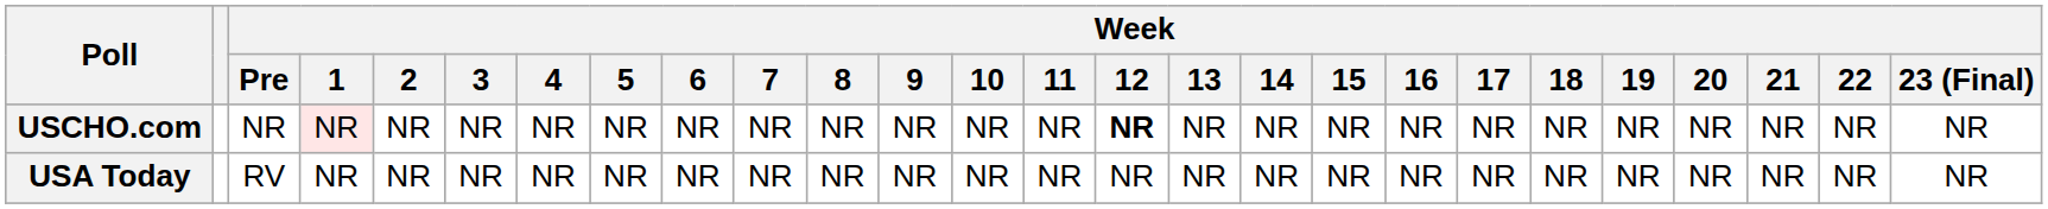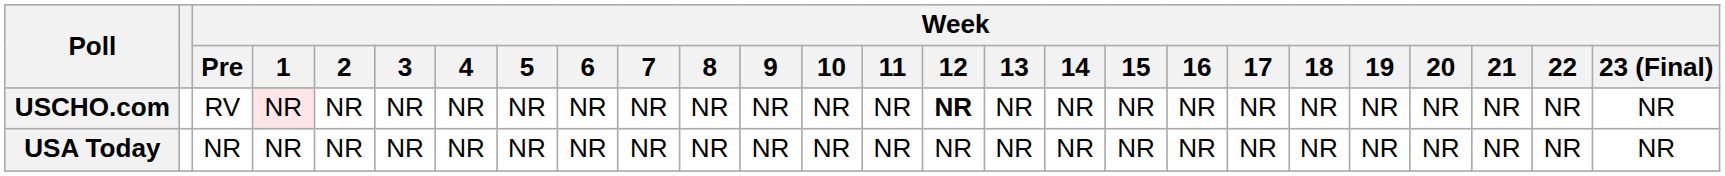 <table class="wikitable" style="white-space:nowrap;">
 <tr>
 <th scope="col" width="100" rowspan="2">Poll</th>
 <th rowspan="2"></th>
 <th colspan="25">Week</th>
 </tr>
 <tr>
 <th scope="col" width="30">Pre</th>
 <th scope="col" width="30">1</th>
 <th scope="col" width="30">2</th>
 <th scope="col" width="30">3</th>
 <th scope="col" width="30">4</th>
 <th scope="col" width="30">5</th>
 <th scope="col" width="30">6</th>
 <th scope="col" width="30">7</th>
 <th scope="col" width="30">8</th>
 <th scope="col" width="30">9</th>
 <th scope="col" width="30">10</th>
 <th scope="col" width="30">11</th>
 <th scope="col" width="30">12</th>
 <th scope="col" width="30">13</th>
 <th scope="col" width="30">14</th>
 <th scope="col" width="30">15</th>
 <th scope="col" width="30">16</th>
 <th scope="col" width="30">17</th>
 <th scope="col" width="30">18</th>
 <th scope="col" width="30">19</th>
 <th scope="col" width="30">20</th>
 <th scope="col" width="30">21</th>
 <th scope="col" width="30">22</th>
 <th scope="col" width="30">23 (Final)</th>
 </tr>
 <tr style="text-align:center;">
 <th>USCHO.com</th>
 <td bgcolor=FFFFFF></td>
-<td bgcolor=FFFFFF>NR</td>
+<td bgcolor=FFFFFF>RV</td>
 <td bgcolor=FFE6E6>NR</td>
 <td bgcolor=FFFFFF>NR</td>
 <td bgcolor=FFFFFF>NR</td>
 <td bgcolor=FFFFFF>NR</td>
 <td bgcolor=FFFFFF>NR</td>
 <td bgcolor=FFFFFF>NR</td>
 <td bgcolor=FFFFFF>NR</td>
 <td bgcolor=FFFFFF>NR</td>
 <td bgcolor=FFFFFF>NR</td>
 <td bgcolor=FFFFFF>NR</td>
 <td bgcolor=FFFFFF>NR</td>
 <td bgcolor=FFFFFF><strong>NR</strong></td>
 <td bgcolor=FFFFFF>NR</td>
 <td bgcolor=FFFFFF>NR</td>
 <td bgcolor=FFFFFF>NR</td>
 <td bgcolor=FFFFFF>NR</td>
 <td bgcolor=FFFFFF>NR</td>
 <td bgcolor=FFFFFF>NR</td>
 <td bgcolor=FFFFFF>NR</td>
 <td bgcolor=FFFFFF>NR</td>
 <td bgcolor=FFFFFF>NR</td>
 <td bgcolor=FFFFFF>NR</td>
 <td bgcolor=FFFFFF>NR</td>
 </tr>
 <tr style="text-align:center;">
 <th>USA Today</th>
 <td bgcolor=FFFFFF></td>
-<td bgcolor=FFFFFF>RV</td>
+<td bgcolor=FFFFFF>NR</td>
 <td bgcolor=FFFFFF>NR</td>
 <td bgcolor=FFFFFF>NR</td>
 <td bgcolor=FFFFFF>NR</td>
 <td bgcolor=FFFFFF>NR</td>
 <td bgcolor=FFFFFF>NR</td>
 <td bgcolor=FFFFFF>NR</td>
 <td bgcolor=FFFFFF>NR</td>
 <td bgcolor=FFFFFF>NR</td>
 <td bgcolor=FFFFFF>NR</td>
 <td bgcolor=FFFFFF>NR</td>
 <td bgcolor=FFFFFF>NR</td>
 <td bgcolor=FFFFFF>NR</td>
 <td bgcolor=FFFFFF>NR</td>
 <td bgcolor=FFFFFF>NR</td>
 <td bgcolor=FFFFFF>NR</td>
 <td bgcolor=FFFFFF>NR</td>
 <td bgcolor=FFFFFF>NR</td>
 <td bgcolor=FFFFFF>NR</td>
 <td bgcolor=FFFFFF>NR</td>
 <td bgcolor=FFFFFF>NR</td>
 <td bgcolor=FFFFFF>NR</td>
 <td bgcolor=FFFFFF>NR</td>
 <td bgcolor=FFFFFF>NR</td>
 </tr>
 </table>
